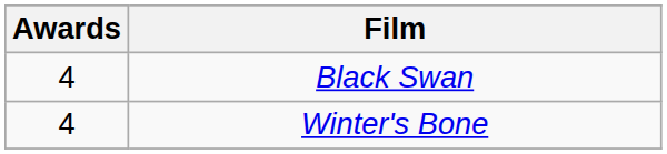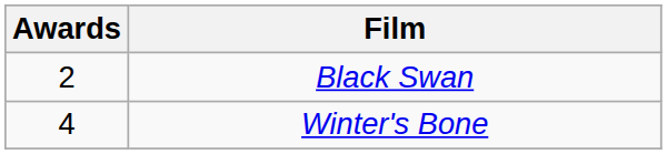 <table class="wikitable" rowspan=2 border=2 style="text-align:center;">
 <tr>
 <th scope="col" width="50">Awards</th>
 <th scope="col" width="275">Film</th>
 </tr>
 <tr>
-<td style="text-align:center;">4</td>
+<td style="text-align:center;">2</td>
 <td><em><a href='#'>Black Swan</a></em></td>
 </tr>
 <tr>
 <td style="text-align:center;">4</td>
 <td><em><a href='#'>Winter's Bone</a></em></td>
 </tr>
 </table>
